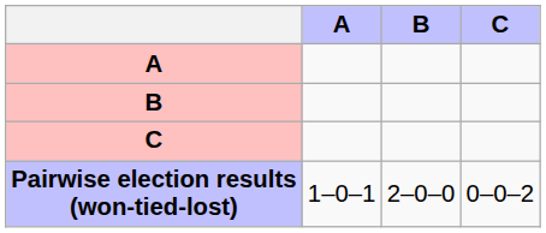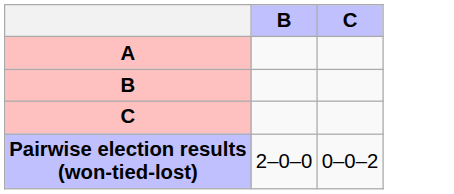 <table class=wikitable>
 <tr>
 <th></th>
-<th style="background-color:#c0c0ff">A</th>
 <th style="background-color:#c0c0ff">B</th>
 <th style="background-color:#c0c0ff">C</th>
 </tr>
 <tr>
 <th style="background-color:#ffc0c0">A</th>
 <td></td>
 <td></td>
-<td></td>
 </tr>
 <tr>
 <th style="background-color:#ffc0c0">B</th>
-<td></td>
 <td></td>
 <td></td>
 </tr>
 <tr>
 <th style="background-color:#ffc0c0">C</th>
 <td></td>
 <td></td>
-<td></td>
 </tr>
 <tr>
 <th style="background-color:#c0c0ff">Pairwise election results<br>(won-tied-lost)</th>
-<td>1–0–1</td>
 <td>2–0–0</td>
 <td>0–0–2</td>
 </tr>
 </table>
